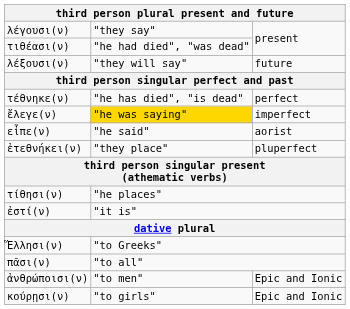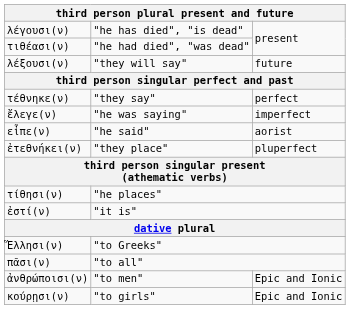 <table class="wikitable">
 <tr>
 <th colspan="3">third person plural present and future</th>
 </tr>
 <tr>
 <td>λέγουσι(ν)</td>
-<td>"they say"</td>
+<td>"he has died", "is dead"</td>
 <td rowspan=2>present</td>
 </tr>
 <tr>
 <td>τιθέασι(ν)</td>
 <td>"he had died", "was dead"</td>
 </tr>
 <tr>
 <td>λέξουσι(ν)</td>
 <td>"they will say"</td>
 <td>future</td>
 </tr>
 <tr>
 <th colspan="3">third person singular perfect and past</th>
 </tr>
 <tr>
 <td>τέθνηκε(ν)</td>
-<td>"he has died", "is dead"</td>
+<td>"they say"</td>
 <td>perfect</td>
 </tr>
 <tr>
 <td>ἔλεγε(ν)</td>
-<td style="background: gold;">"he was saying"</td>
+<td>"he was saying"</td>
 <td>imperfect</td>
 </tr>
 <tr>
 <td>εἶπε(ν)</td>
 <td>"he said"</td>
 <td>aorist</td>
 </tr>
 <tr>
 <td>ἐτεθνήκει(ν)</td>
 <td>"they place"</td>
 <td>pluperfect</td>
 </tr>
 <tr>
 <th colspan="3">third person singular present<br>(athematic verbs)</th>
 </tr>
 <tr>
 <td>τίθησι(ν)</td>
 <td colspan="2">"he places"</td>
 </tr>
 <tr>
 <td>ἐστί(ν)</td>
 <td colspan="2">"it is"</td>
 </tr>
 <tr>
 <th colspan="3"><a href='#'>dative</a> plural</th>
 </tr>
 <tr>
 <td>Ἕλλησι(ν)</td>
 <td colspan="2">"to Greeks"</td>
 </tr>
 <tr>
 <td>πᾶσι(ν)</td>
 <td colspan="2">"to all"</td>
 </tr>
 <tr>
 <td>ἀνθρώποισι(ν)</td>
 <td>"to men"</td>
 <td>Epic and Ionic</td>
 </tr>
 <tr>
 <td>κούρῃσι(ν)</td>
 <td>"to girls"</td>
 <td>Epic and Ionic</td>
 </tr>
 </table>
